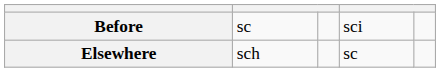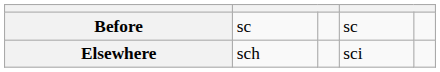 <table class="wikitable" width="400em">
 <tr>
 <th></th>
 <th colspan="2"></th>
 <th colspan="2"></th>
 </tr>
 <tr>
 <th>Before </th>
 <td>sc</td>
 <td> </td>
-<td>sci</td>
+<td>sc</td>
 <td> </td>
 </tr>
 <tr>
 <th>Elsewhere</th>
 <td>sch</td>
 <td> </td>
-<td>sc</td>
+<td>sci</td>
 <td> </td>
 </tr>
 </table>
